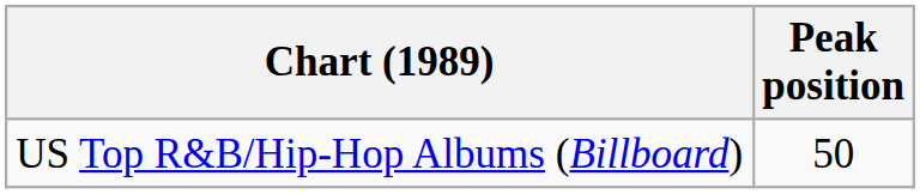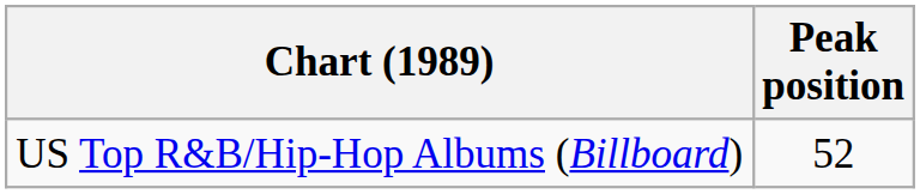 <table class="wikitable plainrowheaders sortable">
 <tr>
 <th scope="col">Chart (1989)</th>
 <th scope="col">Peak<br>position</th>
 </tr>
 <tr>
 <td>US <a href='#'>Top R&B/Hip-Hop Albums</a> (<a href='#'><em>Billboard</em></a>)</td>
-<td style="text-align:center;">50</td>
+<td style="text-align:center;">52</td>
 </tr>
 </table>
